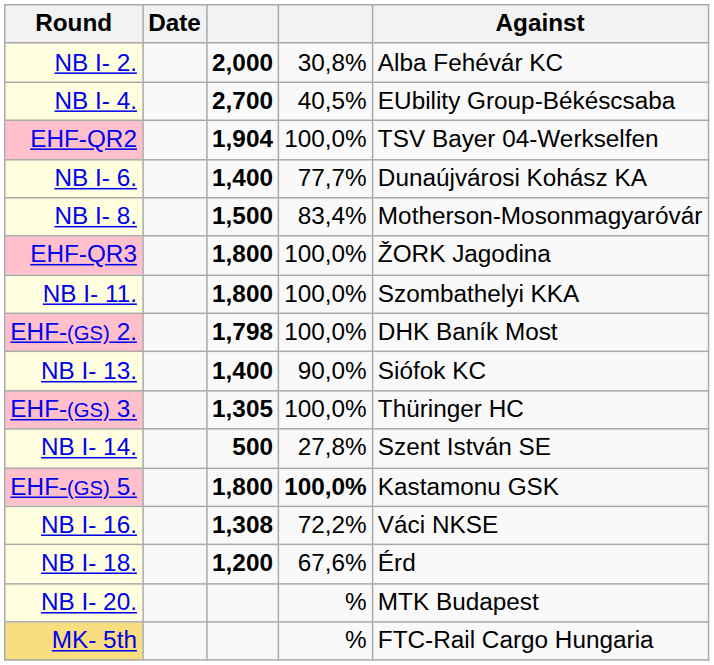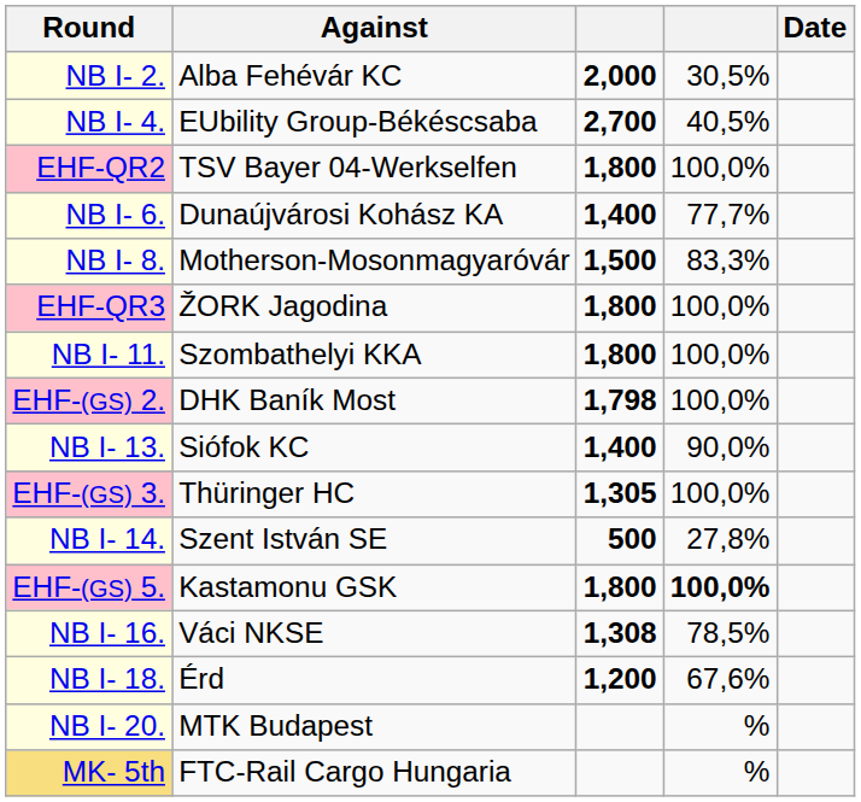 <table class="wikitable sortable" style=text-align:right collapsible collapsed">
 <tr>
 <th>Round</th>
-<th>Date</th>
+<th>Against</th>
 <th></th>
 <th></th>
-<th>Against</th>
+<th>Date</th>
 </tr>
 <tr>
 <td bgcolor=ffffe0><a href='#'>NB I- 2.</a></td>
+<td align="left">Alba Fehévár KC</td>
+<td><strong>2,000</strong></td>
+<td> 30,5%</td>
 <td></td>
-<td><strong>2,000</strong></td>
-<td> 30,8%</td>
-<td align="left">Alba Fehévár KC</td>
 </tr>
 <tr>
 <td bgcolor=ffffe0><a href='#'>NB I- 4.</a></td>
-<td></td>
+<td align="left">EUbility Group-Békéscsaba</td>
 <td><strong>2,700</strong></td>
 <td> 40,5%</td>
-<td align="left">EUbility Group-Békéscsaba</td>
+<td></td>
 </tr>
 <tr>
 <td bgcolor=ffc0cb><a href='#'>EHF-QR2</a></td>
+<td align="left">TSV Bayer 04-Werkselfen </td>
+<td><strong>1,800</strong></td>
+<td> 100,0%</td>
 <td></td>
-<td><strong>1,904</strong></td>
-<td> 100,0%</td>
-<td align="left">TSV Bayer 04-Werkselfen </td>
 </tr>
 <tr>
 <td bgcolor=ffffe0><a href='#'>NB I- 6.</a></td>
-<td></td>
+<td align="left">Dunaújvárosi Kohász KA</td>
 <td><strong>1,400</strong></td>
 <td> 77,7%</td>
-<td align="left">Dunaújvárosi Kohász KA</td>
+<td></td>
 </tr>
 <tr>
 <td bgcolor=ffffe0><a href='#'>NB I- 8.</a></td>
+<td align="left">Motherson-Mosonmagyaróvár</td>
+<td><strong>1,500</strong></td>
+<td> 83,3%</td>
 <td></td>
-<td><strong>1,500</strong></td>
-<td> 83,4%</td>
-<td align="left">Motherson-Mosonmagyaróvár</td>
 </tr>
 <tr>
 <td bgcolor=ffc0cb><a href='#'>EHF-QR3</a></td>
-<td></td>
+<td align="left">ŽORK Jagodina </td>
 <td><strong>1,800</strong></td>
 <td> 100,0%</td>
-<td align="left">ŽORK Jagodina </td>
+<td></td>
 </tr>
 <tr>
 <td bgcolor=ffffe0><a href='#'>NB I- 11.</a></td>
-<td></td>
+<td align="left">Szombathelyi KKA</td>
 <td><strong>1,800</strong></td>
 <td> 100,0%</td>
-<td align="left">Szombathelyi KKA</td>
+<td></td>
 </tr>
 <tr>
 <td bgcolor=ffc0cb><a href='#'>EHF-<small>(GS)</small> 2.</a></td>
-<td></td>
+<td align="left">DHK Baník Most </td>
 <td><strong>1,798</strong></td>
 <td> 100,0%</td>
-<td align="left">DHK Baník Most </td>
+<td></td>
 </tr>
 <tr>
 <td bgcolor=ffffe0><a href='#'>NB I- 13.</a></td>
-<td></td>
+<td align="left">Siófok KC</td>
 <td><strong>1,400</strong></td>
 <td> 90,0%</td>
-<td align="left">Siófok KC</td>
+<td></td>
 </tr>
 <tr>
 <td bgcolor=ffc0cb><a href='#'>EHF-<small>(GS)</small> 3.</a></td>
-<td></td>
+<td align="left">Thüringer HC </td>
 <td><strong>1,305</strong></td>
 <td> 100,0%</td>
-<td align="left">Thüringer HC </td>
+<td></td>
 </tr>
 <tr>
 <td bgcolor=ffffe0><a href='#'>NB I- 14.</a></td>
-<td></td>
+<td align="left">Szent István SE</td>
 <td><strong>500</strong></td>
 <td> 27,8%</td>
-<td align="left">Szent István SE</td>
+<td></td>
 </tr>
 <tr>
 <td bgcolor=ffc0cb><a href='#'>EHF-<small>(GS)</small> 5.</a></td>
-<td></td>
+<td align="left">Kastamonu GSK </td>
 <td><strong>1,800</strong></td>
 <td><strong> 100,0%</strong></td>
-<td align="left">Kastamonu GSK </td>
+<td></td>
 </tr>
 <tr>
 <td bgcolor=ffffe0><a href='#'>NB I- 16.</a></td>
+<td align="left">Váci NKSE</td>
+<td><strong>1,308</strong></td>
+<td> 78,5%</td>
 <td></td>
-<td><strong>1,308</strong></td>
-<td> 72,2%</td>
-<td align="left">Váci NKSE</td>
 </tr>
 <tr>
 <td bgcolor=ffffe0><a href='#'>NB I- 18.</a></td>
-<td></td>
+<td align="left">Érd</td>
 <td><strong>1,200</strong></td>
 <td> 67,6%</td>
-<td align="left">Érd</td>
+<td></td>
 </tr>
 <tr>
 <td bgcolor=ffffe0><a href='#'>NB I- 20.</a></td>
-<td></td>
+<td align="left">MTK Budapest</td>
 <td></td>
 <td> %</td>
-<td align="left">MTK Budapest</td>
+<td></td>
 </tr>
 <tr>
 <td bgcolor=f8de7e><a href='#'>MK- 5th</a></td>
-<td></td>
+<td align="left">FTC-Rail Cargo Hungaria</td>
 <td></td>
 <td> %</td>
-<td align="left">FTC-Rail Cargo Hungaria</td>
+<td></td>
 </tr>
 </table>
